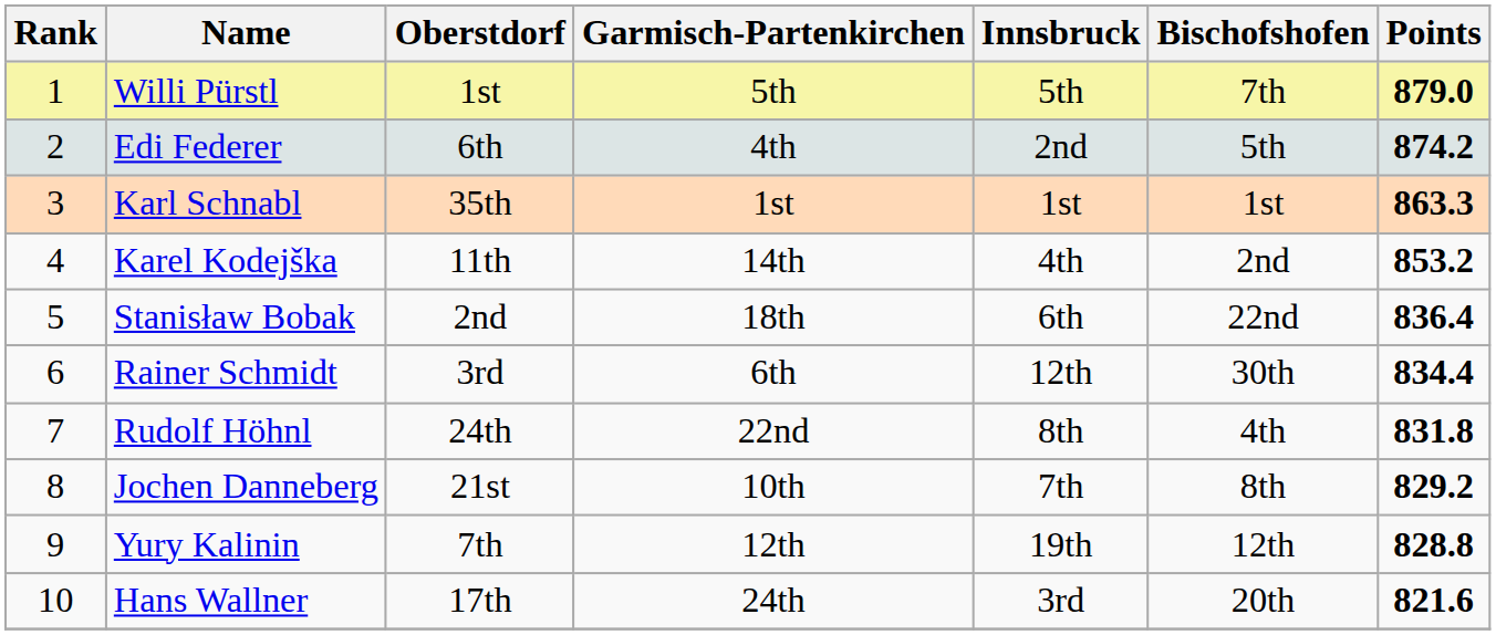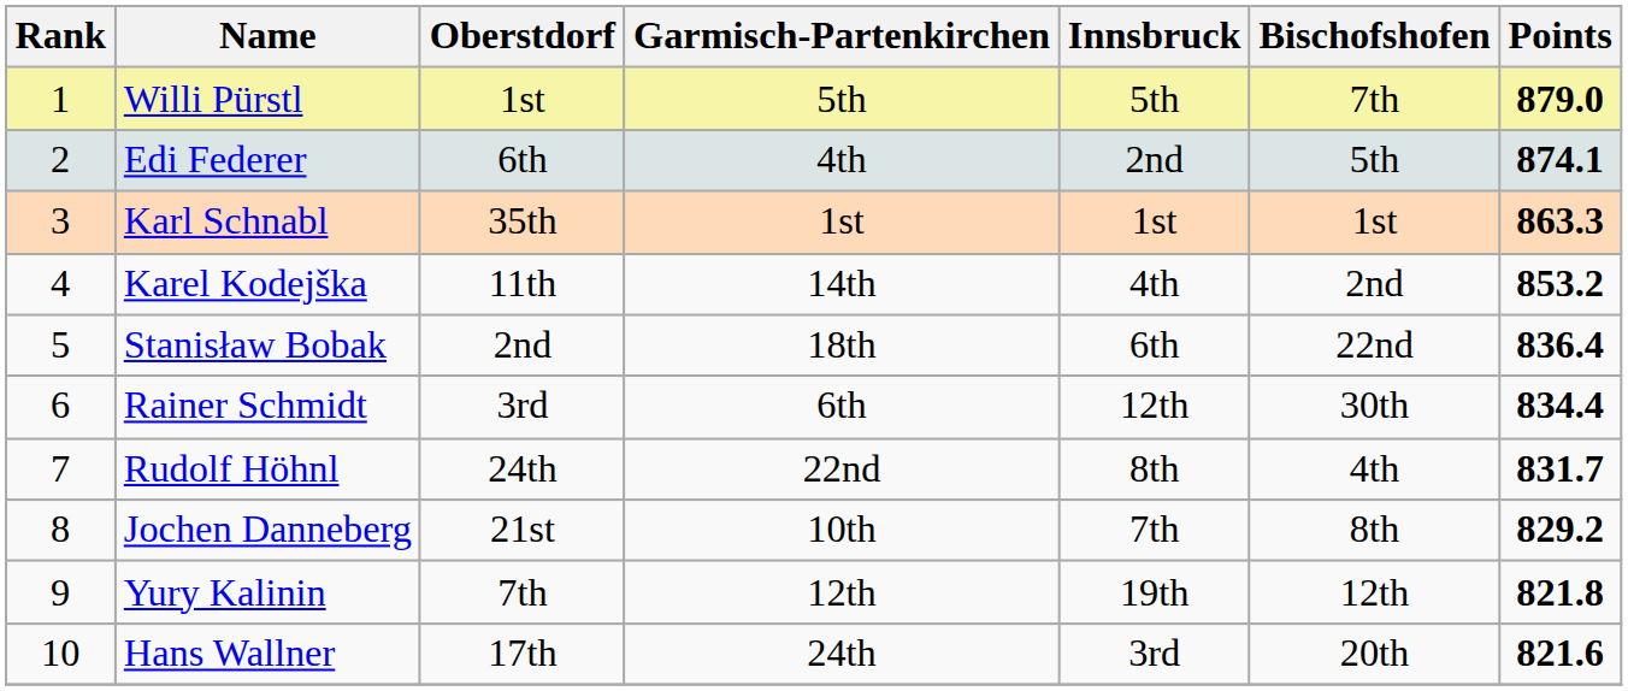 <table class="wikitable sortable">
 <tr>
 <th align=Center>Rank</th>
 <th>Name</th>
 <th>Oberstdorf</th>
 <th>Garmisch-Partenkirchen</th>
 <th>Innsbruck</th>
 <th>Bischofshofen</th>
 <th>Points</th>
 </tr>
 <tr style="background:#F7F6A8">
 <td align=center>1</td>
 <td> <a href='#'>Willi Pürstl</a></td>
 <td align=center>1st</td>
 <td align=center>5th</td>
 <td align=center>5th</td>
 <td align=center>7th</td>
 <td align=center><strong>879.0</strong></td>
 </tr>
 <tr style="background: #DCE5E5;">
 <td align=center>2</td>
 <td> <a href='#'>Edi Federer</a></td>
 <td align=center>6th</td>
 <td align=center>4th</td>
 <td align=center>2nd</td>
 <td align=center>5th</td>
-<td align=center><strong>874.2</strong></td>
+<td align=center><strong>874.1</strong></td>
 </tr>
 <tr style="background: #FFDAB9;">
 <td align=center>3</td>
 <td> <a href='#'>Karl Schnabl</a></td>
 <td align=center>35th</td>
 <td align=center>1st</td>
 <td align=center>1st</td>
 <td align=center>1st</td>
 <td align=center><strong>863.3</strong></td>
 </tr>
 <tr>
 <td align=center>4</td>
 <td> <a href='#'>Karel Kodejška</a></td>
 <td align=center>11th</td>
 <td align=center>14th</td>
 <td align=center>4th</td>
 <td align=center>2nd</td>
 <td align=center><strong>853.2</strong></td>
 </tr>
 <tr>
 <td align=center>5</td>
 <td> <a href='#'>Stanisław Bobak</a></td>
 <td align=center>2nd</td>
 <td align=center>18th</td>
 <td align=center>6th</td>
 <td align=center>22nd</td>
 <td align=center><strong>836.4</strong></td>
 </tr>
 <tr>
 <td align=center>6</td>
 <td> <a href='#'>Rainer Schmidt</a></td>
 <td align=center>3rd</td>
 <td align=center>6th</td>
 <td align=center>12th</td>
 <td align=center>30th</td>
 <td align=center><strong>834.4</strong></td>
 </tr>
 <tr>
 <td align=center>7</td>
 <td> <a href='#'>Rudolf Höhnl</a></td>
 <td align=center>24th</td>
 <td align=center>22nd</td>
 <td align=center>8th</td>
 <td align=center>4th</td>
-<td align=center><strong>831.8</strong></td>
+<td align=center><strong>831.7</strong></td>
 </tr>
 <tr>
 <td align=center>8</td>
 <td> <a href='#'>Jochen Danneberg</a></td>
 <td align=center>21st</td>
 <td align=center>10th</td>
 <td align=center>7th</td>
 <td align=center>8th</td>
 <td align=center><strong>829.2</strong></td>
 </tr>
 <tr>
 <td align=center>9</td>
 <td> <a href='#'>Yury Kalinin</a></td>
 <td align=center>7th</td>
 <td align=center>12th</td>
 <td align=center>19th</td>
 <td align=center>12th</td>
-<td align=center><strong>828.8</strong></td>
+<td align=center><strong>821.8</strong></td>
 </tr>
 <tr>
 <td align=center>10</td>
 <td> <a href='#'>Hans Wallner</a></td>
 <td align=center>17th</td>
 <td align=center>24th</td>
 <td align=center>3rd</td>
 <td align=center>20th</td>
 <td align=center><strong>821.6</strong></td>
 </tr>
 <tr>
 </tr>
 </table>
